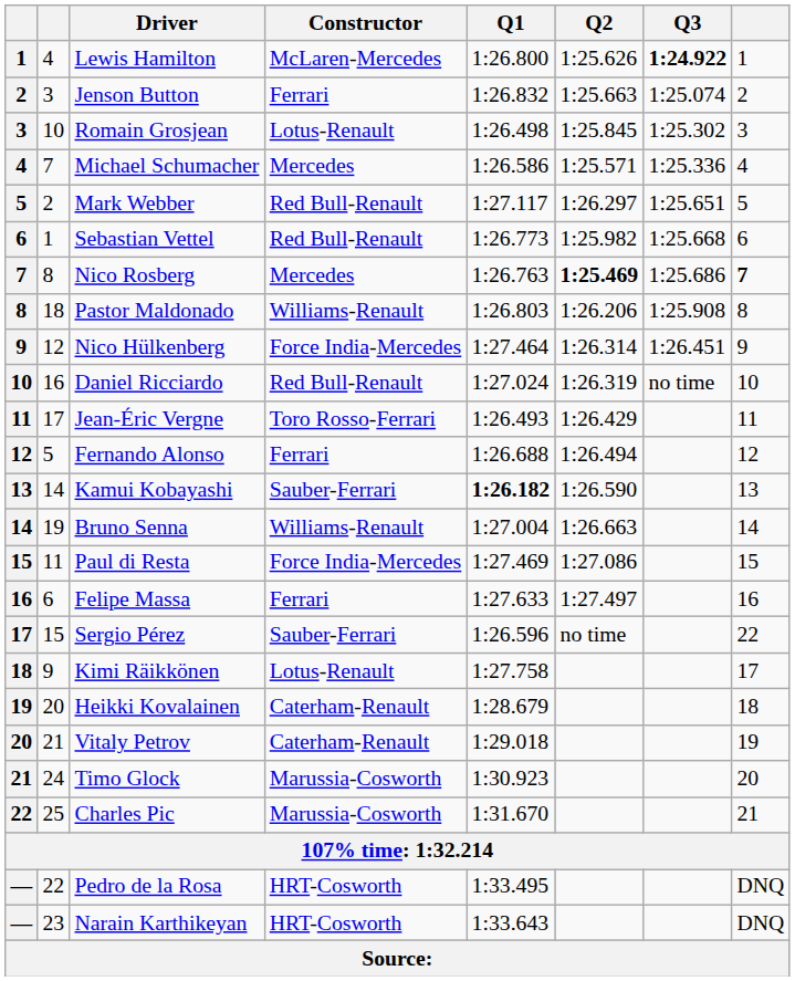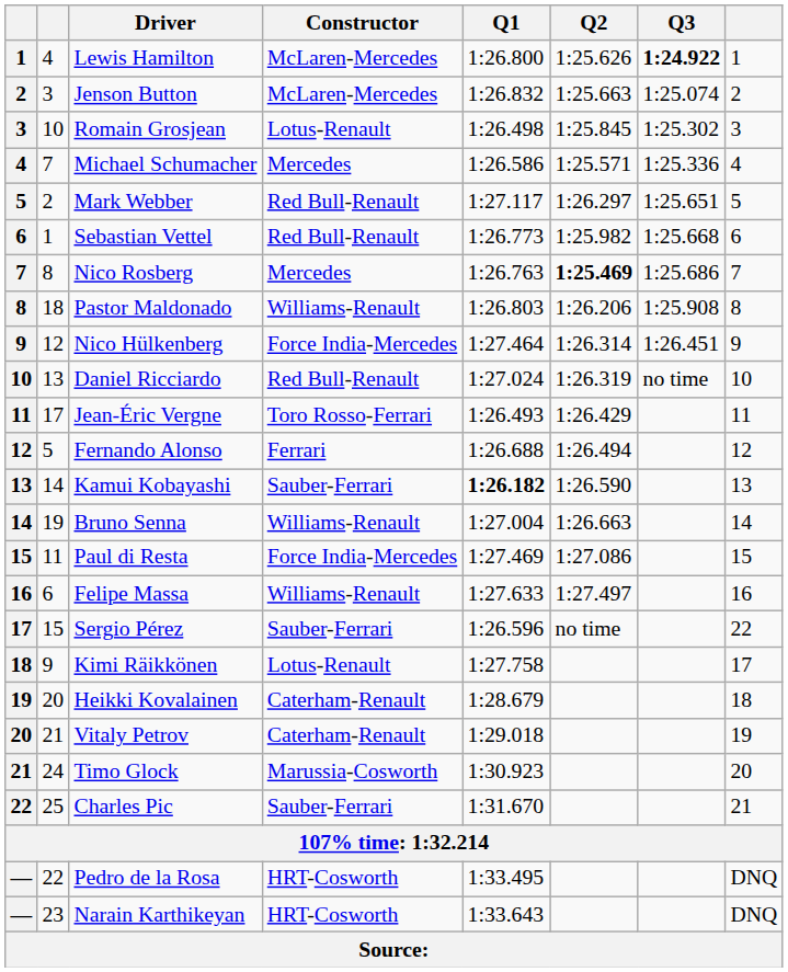 <table class="wikitable sortable" style="font-size:85%">
 <tr>
 <th></th>
 <th></th>
 <th>Driver</th>
 <th>Constructor</th>
 <th>Q1</th>
 <th>Q2</th>
 <th>Q3</th>
 <th></th>
 </tr>
 <tr>
 <th>1</th>
 <td>4</td>
 <td> <a href='#'>Lewis Hamilton</a></td>
 <td><a href='#'>McLaren</a>-<a href='#'>Mercedes</a></td>
 <td>1:26.800</td>
 <td>1:25.626</td>
 <td><strong>1:24.922</strong></td>
 <td>1</td>
 </tr>
 <tr>
 <th>2</th>
 <td>3</td>
 <td> <a href='#'>Jenson Button</a></td>
-<td><a href='#'>Ferrari</a></td>
+<td><a href='#'>McLaren</a>-<a href='#'>Mercedes</a></td>
 <td>1:26.832</td>
 <td>1:25.663</td>
 <td>1:25.074</td>
 <td>2</td>
 </tr>
 <tr>
 <th>3</th>
 <td>10</td>
 <td> <a href='#'>Romain Grosjean</a></td>
 <td><a href='#'>Lotus</a>-<a href='#'>Renault</a></td>
 <td>1:26.498</td>
 <td>1:25.845</td>
 <td>1:25.302</td>
 <td>3</td>
 </tr>
 <tr>
 <th>4</th>
 <td>7</td>
 <td> <a href='#'>Michael Schumacher</a></td>
 <td><a href='#'>Mercedes</a></td>
 <td>1:26.586</td>
 <td>1:25.571</td>
 <td>1:25.336</td>
 <td>4</td>
 </tr>
 <tr>
 <th>5</th>
 <td>2</td>
 <td> <a href='#'>Mark Webber</a></td>
 <td><a href='#'>Red Bull</a>-<a href='#'>Renault</a></td>
 <td>1:27.117</td>
 <td>1:26.297</td>
 <td>1:25.651</td>
 <td>5</td>
 </tr>
 <tr>
 <th>6</th>
 <td>1</td>
 <td> <a href='#'>Sebastian Vettel</a></td>
 <td><a href='#'>Red Bull</a>-<a href='#'>Renault</a></td>
 <td>1:26.773</td>
 <td>1:25.982</td>
 <td>1:25.668</td>
 <td>6</td>
 </tr>
 <tr>
 <th>7</th>
 <td>8</td>
 <td> <a href='#'>Nico Rosberg</a></td>
 <td><a href='#'>Mercedes</a></td>
 <td>1:26.763</td>
 <td><strong>1:25.469</strong></td>
 <td>1:25.686</td>
-<td><strong>7</strong></td>
+<td>7</td>
 </tr>
 <tr>
 <th>8</th>
 <td>18</td>
 <td> <a href='#'>Pastor Maldonado</a></td>
 <td><a href='#'>Williams</a>-<a href='#'>Renault</a></td>
 <td>1:26.803</td>
 <td>1:26.206</td>
 <td>1:25.908</td>
 <td>8</td>
 </tr>
 <tr>
 <th>9</th>
 <td>12</td>
 <td> <a href='#'>Nico Hülkenberg</a></td>
 <td><a href='#'>Force India</a>-<a href='#'>Mercedes</a></td>
 <td>1:27.464</td>
 <td>1:26.314</td>
 <td>1:26.451</td>
 <td>9</td>
 </tr>
 <tr>
 <th>10</th>
-<td>16</td>
+<td>13</td>
 <td> <a href='#'>Daniel Ricciardo</a></td>
 <td><a href='#'>Red Bull</a>-<a href='#'>Renault</a></td>
 <td>1:27.024</td>
 <td>1:26.319</td>
 <td>no time</td>
 <td>10</td>
 </tr>
 <tr>
 <th>11</th>
 <td>17</td>
 <td> <a href='#'>Jean-Éric Vergne</a></td>
 <td><a href='#'>Toro Rosso</a>-<a href='#'>Ferrari</a></td>
 <td>1:26.493</td>
 <td>1:26.429</td>
 <td></td>
 <td>11</td>
 </tr>
 <tr>
 <th>12</th>
 <td>5</td>
 <td> <a href='#'>Fernando Alonso</a></td>
 <td><a href='#'>Ferrari</a></td>
 <td>1:26.688</td>
 <td>1:26.494</td>
 <td></td>
 <td>12</td>
 </tr>
 <tr>
 <th>13</th>
 <td>14</td>
 <td> <a href='#'>Kamui Kobayashi</a></td>
 <td><a href='#'>Sauber</a>-<a href='#'>Ferrari</a></td>
 <td><strong>1:26.182</strong></td>
 <td>1:26.590</td>
 <td></td>
 <td>13</td>
 </tr>
 <tr>
 <th>14</th>
 <td>19</td>
 <td> <a href='#'>Bruno Senna</a></td>
 <td><a href='#'>Williams</a>-<a href='#'>Renault</a></td>
 <td>1:27.004</td>
 <td>1:26.663</td>
 <td></td>
 <td>14</td>
 </tr>
 <tr>
 <th>15</th>
 <td>11</td>
 <td> <a href='#'>Paul di Resta</a></td>
 <td><a href='#'>Force India</a>-<a href='#'>Mercedes</a></td>
 <td>1:27.469</td>
 <td>1:27.086</td>
 <td></td>
 <td>15</td>
 </tr>
 <tr>
 <th>16</th>
 <td>6</td>
 <td> <a href='#'>Felipe Massa</a></td>
-<td><a href='#'>Ferrari</a></td>
+<td><a href='#'>Williams</a>-<a href='#'>Renault</a></td>
 <td>1:27.633</td>
 <td>1:27.497</td>
 <td></td>
 <td>16</td>
 </tr>
 <tr>
 <th>17</th>
 <td>15</td>
 <td> <a href='#'>Sergio Pérez</a></td>
 <td><a href='#'>Sauber</a>-<a href='#'>Ferrari</a></td>
 <td>1:26.596</td>
 <td>no time</td>
 <td></td>
 <td>22</td>
 </tr>
 <tr>
 <th>18</th>
 <td>9</td>
 <td> <a href='#'>Kimi Räikkönen</a></td>
 <td><a href='#'>Lotus</a>-<a href='#'>Renault</a></td>
 <td>1:27.758</td>
 <td></td>
 <td></td>
 <td>17</td>
 </tr>
 <tr>
 <th>19</th>
 <td>20</td>
 <td> <a href='#'>Heikki Kovalainen</a></td>
 <td><a href='#'>Caterham</a>-<a href='#'>Renault</a></td>
 <td>1:28.679</td>
 <td></td>
 <td></td>
 <td>18</td>
 </tr>
 <tr>
 <th>20</th>
 <td>21</td>
 <td> <a href='#'>Vitaly Petrov</a></td>
 <td><a href='#'>Caterham</a>-<a href='#'>Renault</a></td>
 <td>1:29.018</td>
 <td></td>
 <td></td>
 <td>19</td>
 </tr>
 <tr>
 <th>21</th>
 <td>24</td>
 <td> <a href='#'>Timo Glock</a></td>
 <td><a href='#'>Marussia</a>-<a href='#'>Cosworth</a></td>
 <td>1:30.923</td>
 <td></td>
 <td></td>
 <td>20</td>
 </tr>
 <tr>
 <th>22</th>
 <td>25</td>
 <td> <a href='#'>Charles Pic</a></td>
-<td><a href='#'>Marussia</a>-<a href='#'>Cosworth</a></td>
+<td><a href='#'>Sauber</a>-<a href='#'>Ferrari</a></td>
 <td>1:31.670</td>
 <td></td>
 <td></td>
 <td>21</td>
 </tr>
 <tr>
 <th colspan=8><a href='#'>107% time</a>: 1:32.214</th>
 </tr>
 <tr>
 <th>—</th>
 <td>22</td>
 <td> <a href='#'>Pedro de la Rosa</a></td>
 <td><a href='#'>HRT</a>-<a href='#'>Cosworth</a></td>
 <td>1:33.495</td>
 <td></td>
 <td></td>
 <td>DNQ</td>
 </tr>
 <tr>
 <th>—</th>
 <td>23</td>
 <td> <a href='#'>Narain Karthikeyan</a></td>
 <td><a href='#'>HRT</a>-<a href='#'>Cosworth</a></td>
 <td>1:33.643</td>
 <td></td>
 <td></td>
 <td>DNQ</td>
 </tr>
 <tr>
 <th colspan=8>Source:</th>
 </tr>
 </table>
